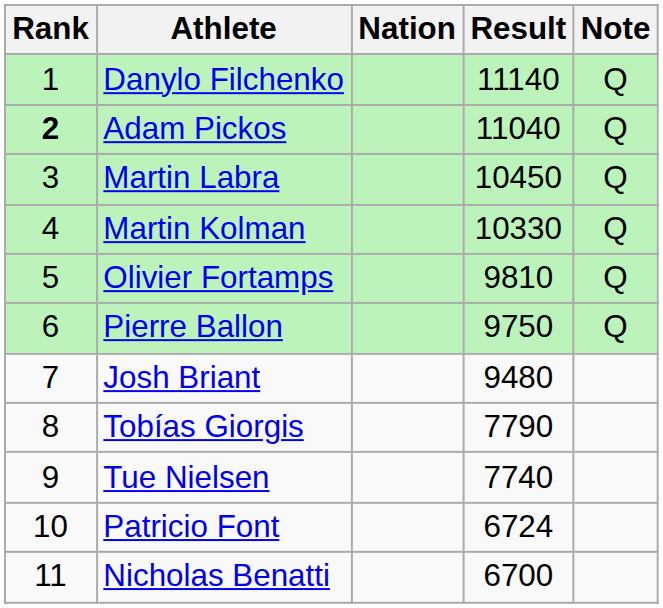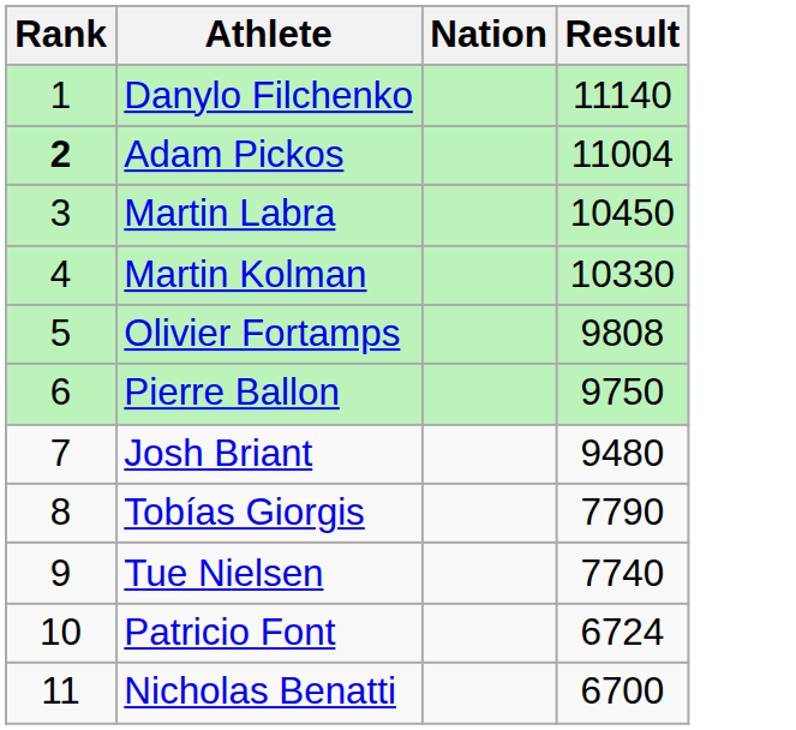 <table class="wikitable sortable" style="text-align:center">
 <tr>
 <th>Rank</th>
 <th>Athlete</th>
 <th>Nation</th>
 <th>Result</th>
-<th>Note</th>
 </tr>
 <tr bgcolor=bbf3bb>
 <td>1</td>
 <td align=left><a href='#'>Danylo Filchenko</a></td>
 <td align=left></td>
 <td>11140</td>
-<td>Q</td>
 </tr>
 <tr bgcolor=bbf3bb>
 <td><strong>2</strong></td>
 <td align=left><a href='#'>Adam Pickos</a></td>
 <td align=left></td>
-<td>11040</td>
-<td>Q</td>
+<td>11004</td>
 </tr>
 <tr bgcolor=bbf3bb>
 <td>3</td>
 <td align=left><a href='#'>Martin Labra</a></td>
 <td align=left></td>
 <td>10450</td>
-<td>Q</td>
 </tr>
 <tr bgcolor=bbf3bb>
 <td>4</td>
 <td align=left><a href='#'>Martin Kolman</a></td>
 <td align=left></td>
 <td>10330</td>
-<td>Q</td>
 </tr>
 <tr bgcolor=bbf3bb>
 <td>5</td>
 <td align=left><a href='#'>Olivier Fortamps</a></td>
 <td align=left></td>
-<td>9810</td>
-<td>Q</td>
+<td>9808</td>
 </tr>
 <tr bgcolor=bbf3bb>
 <td>6</td>
 <td align=left><a href='#'>Pierre Ballon</a></td>
 <td align=left></td>
 <td>9750</td>
-<td>Q</td>
 </tr>
 <tr>
 <td>7</td>
 <td align=left><a href='#'>Josh Briant</a></td>
 <td align=left></td>
 <td>9480</td>
-<td></td>
 </tr>
 <tr>
 <td>8</td>
 <td align=left><a href='#'>Tobías Giorgis</a></td>
 <td align=left></td>
 <td>7790</td>
-<td></td>
 </tr>
 <tr>
 <td>9</td>
 <td align=left><a href='#'>Tue Nielsen</a></td>
 <td align=left></td>
 <td>7740</td>
-<td></td>
 </tr>
 <tr>
 <td>10</td>
 <td align=left><a href='#'>Patricio Font</a></td>
 <td align=left></td>
 <td>6724</td>
-<td></td>
 </tr>
 <tr>
 <td>11</td>
 <td align=left><a href='#'>Nicholas Benatti</a></td>
 <td align=left></td>
 <td>6700</td>
-<td></td>
 </tr>
 </table>
